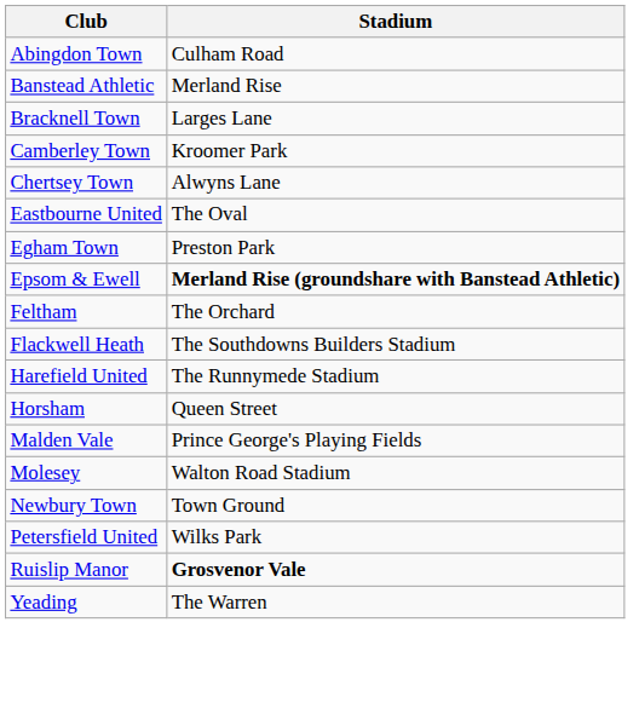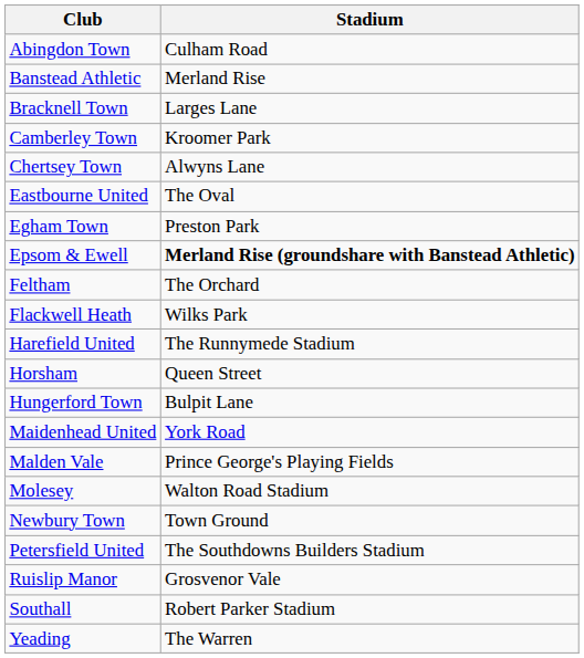 <table class="wikitable sortable">
 <tr>
 <th>Club</th>
 <th>Stadium</th>
 </tr>
 <tr>
 <td><a href='#'>Abingdon Town</a></td>
 <td>Culham Road</td>
 </tr>
 <tr>
 <td><a href='#'>Banstead Athletic</a></td>
 <td>Merland Rise</td>
 </tr>
 <tr>
 <td><a href='#'>Bracknell Town</a></td>
 <td>Larges Lane</td>
 </tr>
 <tr>
 <td><a href='#'>Camberley Town</a></td>
 <td>Kroomer Park</td>
 </tr>
 <tr>
 <td><a href='#'>Chertsey Town</a></td>
 <td>Alwyns Lane</td>
 </tr>
 <tr>
 <td><a href='#'>Eastbourne United</a></td>
 <td>The Oval</td>
 </tr>
 <tr>
 <td><a href='#'>Egham Town</a></td>
 <td>Preston Park</td>
 </tr>
 <tr>
 <td><a href='#'>Epsom & Ewell</a></td>
 <td><strong>Merland Rise (groundshare with Banstead Athletic)</strong></td>
 </tr>
 <tr>
 <td><a href='#'>Feltham</a></td>
 <td>The Orchard</td>
 </tr>
 <tr>
 <td><a href='#'>Flackwell Heath</a></td>
-<td>The Southdowns Builders Stadium</td>
+<td>Wilks Park</td>
 </tr>
 <tr>
 <td><a href='#'>Harefield United</a></td>
 <td>The Runnymede Stadium</td>
 </tr>
 <tr>
 <td><a href='#'>Horsham</a></td>
 <td>Queen Street</td>
+</tr>
+<tr>
+<td><a href='#'>Hungerford Town</a></td>
+<td>Bulpit Lane</td>
+</tr>
+<tr>
+<td><a href='#'>Maidenhead United</a></td>
+<td><a href='#'>York Road</a></td>
 </tr>
 <tr>
 <td><a href='#'>Malden Vale</a></td>
 <td>Prince George's Playing Fields</td>
 </tr>
 <tr>
 <td><a href='#'>Molesey</a></td>
 <td>Walton Road Stadium</td>
 </tr>
 <tr>
 <td><a href='#'>Newbury Town</a></td>
 <td>Town Ground</td>
 </tr>
 <tr>
 <td><a href='#'>Petersfield United</a></td>
-<td>Wilks Park</td>
+<td>The Southdowns Builders Stadium</td>
 </tr>
 <tr>
 <td><a href='#'>Ruislip Manor</a></td>
-<td><strong>Grosvenor Vale</strong></td>
+<td>Grosvenor Vale</td>
+</tr>
+<tr>
+<td><a href='#'>Southall</a></td>
+<td>Robert Parker Stadium</td>
 </tr>
 <tr>
 <td><a href='#'>Yeading</a></td>
 <td>The Warren</td>
 </tr>
 </table>
